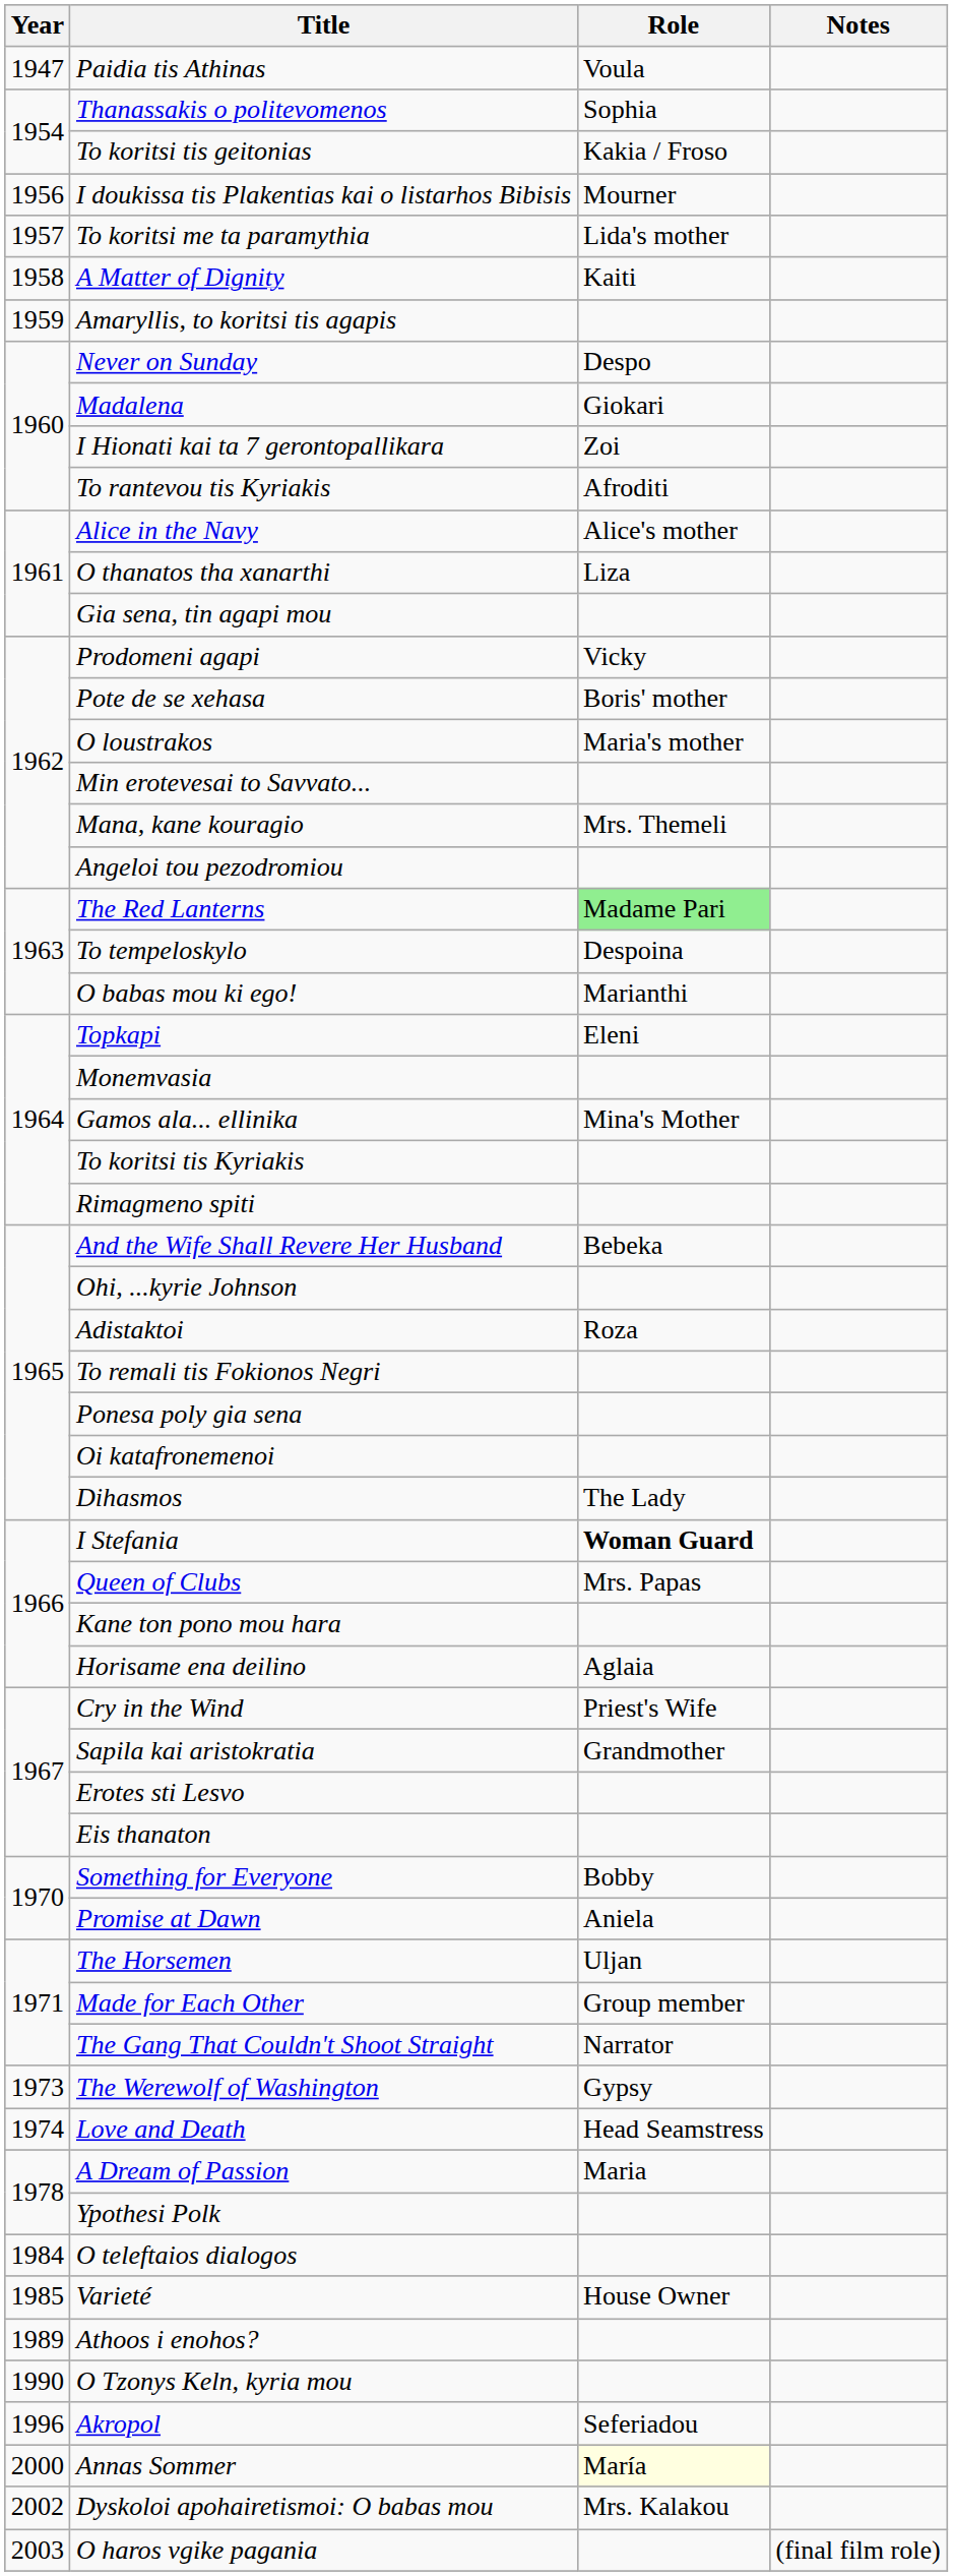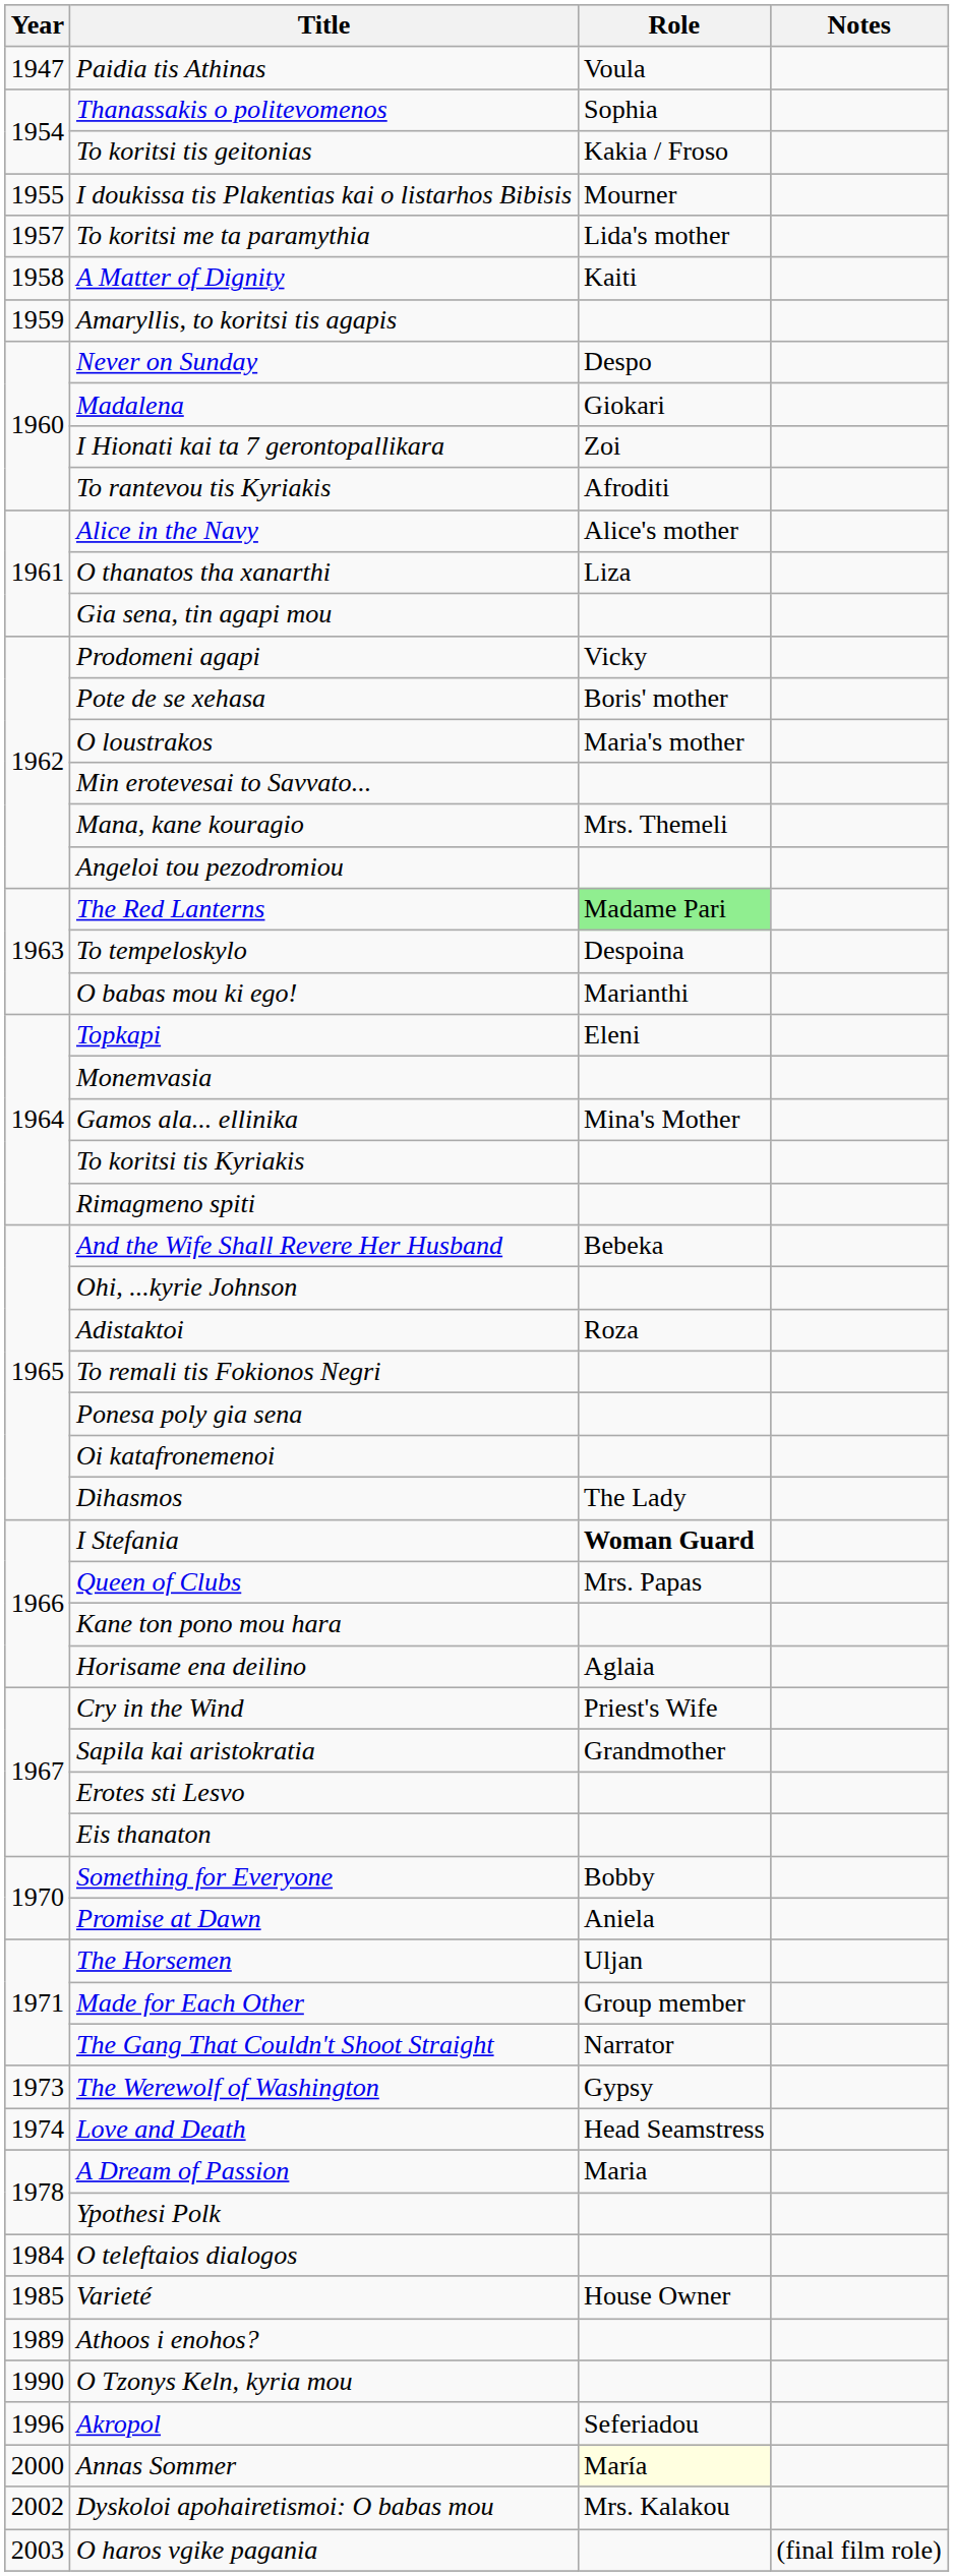 <table class="wikitable sortable">
 <tr>
 <th>Year</th>
 <th>Title</th>
 <th>Role</th>
 <th class="unsortable">Notes</th>
 </tr>
 <tr>
 <td>1947</td>
 <td><em>Paidia tis Athinas</em></td>
 <td>Voula</td>
 <td></td>
 </tr>
 <tr>
 <td rowspan=2>1954</td>
 <td><em><a href='#'>Thanassakis o politevomenos</a></em></td>
 <td>Sophia</td>
 <td></td>
 </tr>
 <tr>
 <td><em>To koritsi tis geitonias</em></td>
 <td>Kakia / Froso</td>
 <td></td>
 </tr>
 <tr>
-<td>1956</td>
+<td>1955</td>
 <td><em>I doukissa tis Plakentias kai o listarhos Bibisis</em></td>
 <td>Mourner</td>
 <td></td>
 </tr>
 <tr>
 <td>1957</td>
 <td><em>To koritsi me ta paramythia</em></td>
 <td>Lida's mother</td>
 <td></td>
 </tr>
 <tr>
 <td>1958</td>
 <td><em><a href='#'>A Matter of Dignity</a></em></td>
 <td>Kaiti</td>
 <td></td>
 </tr>
 <tr>
 <td>1959</td>
 <td><em>Amaryllis, to koritsi tis agapis</em></td>
 <td></td>
 <td></td>
 </tr>
 <tr>
 <td rowspan=4>1960</td>
 <td><em><a href='#'>Never on Sunday</a></em></td>
 <td>Despo</td>
 <td></td>
 </tr>
 <tr>
 <td><em><a href='#'>Madalena</a></em></td>
 <td>Giokari</td>
 <td></td>
 </tr>
 <tr>
 <td><em>I Hionati kai ta 7 gerontopallikara</em></td>
 <td>Zoi</td>
 <td></td>
 </tr>
 <tr>
 <td><em>To rantevou tis Kyriakis</em></td>
 <td>Afroditi</td>
 <td></td>
 </tr>
 <tr>
 <td rowspan=3>1961</td>
 <td><em><a href='#'>Alice in the Navy</a></em></td>
 <td>Alice's mother</td>
 <td></td>
 </tr>
 <tr>
 <td><em>O thanatos tha xanarthi</em></td>
 <td>Liza</td>
 <td></td>
 </tr>
 <tr>
 <td><em>Gia sena, tin agapi mou</em></td>
 <td></td>
 <td></td>
 </tr>
 <tr>
 <td rowspan=6>1962</td>
 <td><em>Prodomeni agapi</em></td>
 <td>Vicky</td>
 <td></td>
 </tr>
 <tr>
 <td><em>Pote de se xehasa</em></td>
 <td>Boris' mother</td>
 <td></td>
 </tr>
 <tr>
 <td><em>O loustrakos</em></td>
 <td>Maria's mother</td>
 <td></td>
 </tr>
 <tr>
 <td><em>Min erotevesai to Savvato...</em></td>
 <td></td>
 <td></td>
 </tr>
 <tr>
 <td><em>Mana, kane kouragio</em></td>
 <td>Mrs. Themeli</td>
 <td></td>
 </tr>
 <tr>
 <td><em>Angeloi tou pezodromiou</em></td>
 <td></td>
 <td></td>
 </tr>
 <tr>
 <td rowspan=3>1963</td>
 <td><em><a href='#'>The Red Lanterns</a></em></td>
 <td style="background: lightgreen;">Madame Pari</td>
 <td></td>
 </tr>
 <tr>
 <td><em>To tempeloskylo</em></td>
 <td>Despoina</td>
 <td></td>
 </tr>
 <tr>
 <td><em>O babas mou ki ego!</em></td>
 <td>Marianthi</td>
 <td></td>
 </tr>
 <tr>
 <td rowspan=5>1964</td>
 <td><em><a href='#'>Topkapi</a></em></td>
 <td>Eleni</td>
 <td></td>
 </tr>
 <tr>
 <td><em>Monemvasia</em></td>
 <td></td>
 <td></td>
 </tr>
 <tr>
 <td><em>Gamos ala... ellinika</em></td>
 <td>Mina's Mother</td>
 <td></td>
 </tr>
 <tr>
 <td><em>To koritsi tis Kyriakis</em></td>
 <td></td>
 <td></td>
 </tr>
 <tr>
 <td><em>Rimagmeno spiti</em></td>
 <td></td>
 <td></td>
 </tr>
 <tr>
 <td rowspan=7>1965</td>
 <td><em><a href='#'>And the Wife Shall Revere Her Husband</a></em></td>
 <td>Bebeka</td>
 <td></td>
 </tr>
 <tr>
 <td><em>Ohi, ...kyrie Johnson</em></td>
 <td></td>
 <td></td>
 </tr>
 <tr>
 <td><em>Adistaktoi</em></td>
 <td>Roza</td>
 <td></td>
 </tr>
 <tr>
 <td><em>To remali tis Fokionos Negri</em></td>
 <td></td>
 <td></td>
 </tr>
 <tr>
 <td><em>Ponesa poly gia sena</em></td>
 <td></td>
 <td></td>
 </tr>
 <tr>
 <td><em>Oi katafronemenoi</em></td>
 <td></td>
 <td></td>
 </tr>
 <tr>
 <td><em>Dihasmos</em></td>
 <td>The Lady</td>
 <td></td>
 </tr>
 <tr>
 <td rowspan=4>1966</td>
 <td><em>I Stefania</em></td>
 <td><strong>Woman Guard</strong></td>
 <td></td>
 </tr>
 <tr>
 <td><em><a href='#'>Queen of Clubs</a></em></td>
 <td>Mrs. Papas</td>
 <td></td>
 </tr>
 <tr>
 <td><em>Kane ton pono mou hara</em></td>
 <td></td>
 <td></td>
 </tr>
 <tr>
 <td><em>Horisame ena deilino</em></td>
 <td>Aglaia</td>
 <td></td>
 </tr>
 <tr>
 <td rowspan=4>1967</td>
 <td><em>Cry in the Wind</em></td>
 <td>Priest's Wife</td>
 <td></td>
 </tr>
 <tr>
 <td><em>Sapila kai aristokratia</em></td>
 <td>Grandmother</td>
 <td></td>
 </tr>
 <tr>
 <td><em>Erotes sti Lesvo</em></td>
 <td></td>
 <td></td>
 </tr>
 <tr>
 <td><em>Eis thanaton</em></td>
 <td></td>
 <td></td>
 </tr>
 <tr>
 <td rowspan=2>1970</td>
 <td><em><a href='#'>Something for Everyone</a></em></td>
 <td>Bobby</td>
 <td></td>
 </tr>
 <tr>
 <td><em><a href='#'>Promise at Dawn</a></em></td>
 <td>Aniela</td>
 <td></td>
 </tr>
 <tr>
 <td rowspan=3>1971</td>
 <td><em><a href='#'>The Horsemen</a></em></td>
 <td>Uljan</td>
 <td></td>
 </tr>
 <tr>
 <td><em><a href='#'>Made for Each Other</a></em></td>
 <td>Group member</td>
 <td></td>
 </tr>
 <tr>
 <td><em><a href='#'>The Gang That Couldn't Shoot Straight</a></em></td>
 <td>Narrator</td>
 <td></td>
 </tr>
 <tr>
 <td>1973</td>
 <td><em><a href='#'>The Werewolf of Washington</a></em></td>
 <td>Gypsy</td>
 <td></td>
 </tr>
 <tr>
 <td>1974</td>
 <td><em><a href='#'>Love and Death</a></em></td>
 <td>Head Seamstress</td>
 <td></td>
 </tr>
 <tr>
 <td rowspan=2>1978</td>
 <td><em><a href='#'>A Dream of Passion</a></em></td>
 <td>Maria</td>
 <td></td>
 </tr>
 <tr>
 <td><em>Ypothesi Polk</em></td>
 <td></td>
 <td></td>
 </tr>
 <tr>
 <td>1984</td>
 <td><em>O teleftaios dialogos</em></td>
 <td></td>
 <td></td>
 </tr>
 <tr>
 <td>1985</td>
 <td><em>Varieté</em></td>
 <td>House Owner</td>
 <td></td>
 </tr>
 <tr>
 <td>1989</td>
 <td><em>Athoos i enohos?</em></td>
 <td></td>
 <td></td>
 </tr>
 <tr>
 <td>1990</td>
 <td><em>O Tzonys Keln, kyria mou</em></td>
 <td></td>
 <td></td>
 </tr>
 <tr>
 <td>1996</td>
 <td><em><a href='#'>Akropol</a></em></td>
 <td>Seferiadou</td>
 <td></td>
 </tr>
 <tr>
 <td>2000</td>
 <td><em>Annas Sommer</em></td>
 <td style="background: lightyellow;">María</td>
 <td></td>
 </tr>
 <tr>
 <td>2002</td>
 <td><em>Dyskoloi apohairetismoi: O babas mou</em></td>
 <td>Mrs. Kalakou</td>
 <td></td>
 </tr>
 <tr>
 <td>2003</td>
 <td><em>O haros vgike pagania</em></td>
 <td></td>
 <td>(final film role)</td>
 </tr>
 </table>
